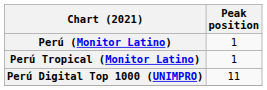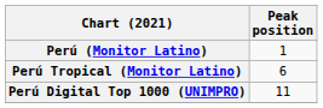 <table class="wikitable sortable plainrowheaders" style="text-align:center">
 <tr>
 <th scope="col">Chart (2021)</th>
 <th scope="col">Peak<br> position</th>
 </tr>
 <tr>
 <th scope="row">Perú (<a href='#'>Monitor Latino</a>)</th>
 <td>1</td>
 </tr>
 <tr>
 <th scope="row">Perú Tropical (<a href='#'>Monitor Latino</a>)</th>
-<td>1</td>
+<td>6</td>
 </tr>
 <tr>
 <th scope="row">Perú Digital Top 1000 (<a href='#'>UNIMPRO</a>)</th>
 <td align="center">11</td>
 </tr>
 <tr>
 </tr>
 </table>
